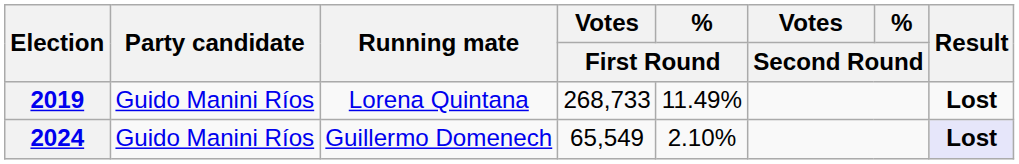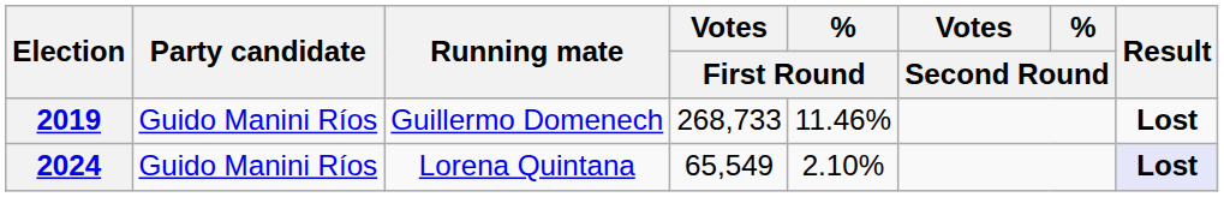 <table class="wikitable" style="text-align:center">
 <tr>
 <th rowspan="2">Election</th>
 <th rowspan="2">Party candidate</th>
 <th rowspan="2">Running mate</th>
 <th>Votes</th>
 <th>%</th>
 <th>Votes</th>
 <th>%</th>
 <th rowspan="2">Result</th>
 </tr>
 <tr>
 <th colspan="2">First Round</th>
 <th colspan="2">Second Round</th>
 </tr>
 <tr>
 <th><a href='#'>2019</a></th>
 <td><a href='#'>Guido Manini Ríos</a></td>
-<td><a href='#'>Lorena Quintana</a></td>
+<td><a href='#'>Guillermo Domenech</a></td>
 <td>268,733</td>
-<td>11.49%</td>
+<td>11.46%</td>
 <td colspan="2"></td>
 <td><strong>Lost</strong> </td>
 </tr>
 <tr>
 <th><a href='#'>2024</a></th>
 <td><a href='#'>Guido Manini Ríos</a></td>
-<td><a href='#'>Guillermo Domenech</a></td>
+<td><a href='#'>Lorena Quintana</a></td>
 <td>65,549</td>
 <td>2.10%</td>
 <td colspan="2"></td>
 <td style="background: lavender;"><strong>Lost</strong> </td>
 </tr>
 </table>
